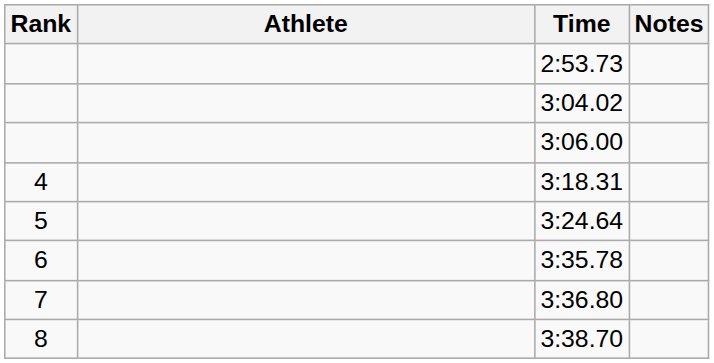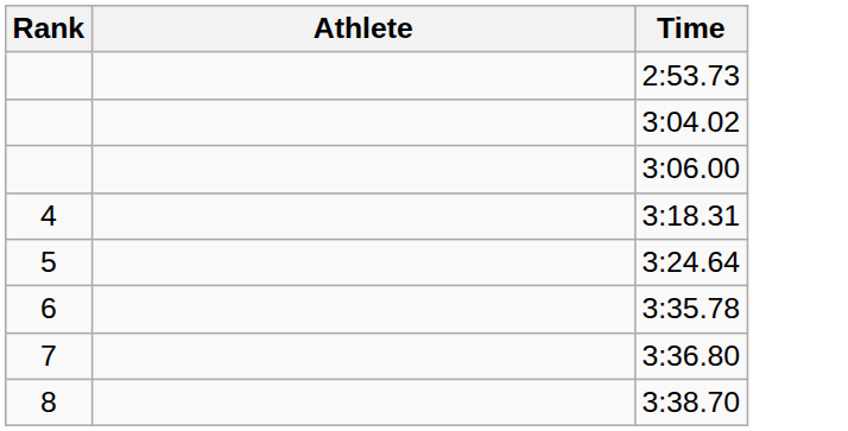 <table class=wikitable>
 <tr>
 <th>Rank</th>
 <th style=width:18em>Athlete</th>
 <th>Time</th>
-<th>Notes</th>
 </tr>
 <tr align=center>
 <td></td>
 <td align=left></td>
 <td>2:53.73</td>
-<td></td>
 </tr>
 <tr align=center>
 <td></td>
 <td align=left></td>
 <td>3:04.02</td>
-<td></td>
 </tr>
 <tr align=center>
 <td></td>
 <td align=left></td>
 <td>3:06.00</td>
-<td></td>
 </tr>
 <tr align=center>
 <td>4</td>
 <td align=left></td>
 <td>3:18.31</td>
-<td></td>
 </tr>
 <tr align=center>
 <td>5</td>
 <td align=left></td>
 <td>3:24.64</td>
-<td></td>
 </tr>
 <tr align=center>
 <td>6</td>
 <td align=left></td>
 <td>3:35.78</td>
-<td></td>
 </tr>
 <tr align=center>
 <td>7</td>
 <td align=left></td>
 <td>3:36.80</td>
-<td></td>
 </tr>
 <tr align=center>
 <td>8</td>
 <td align=left></td>
 <td>3:38.70</td>
-<td></td>
 </tr>
 </table>
